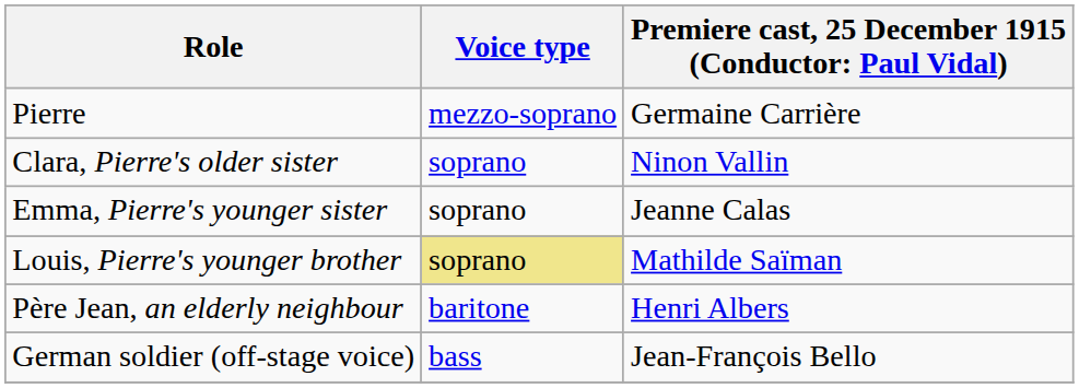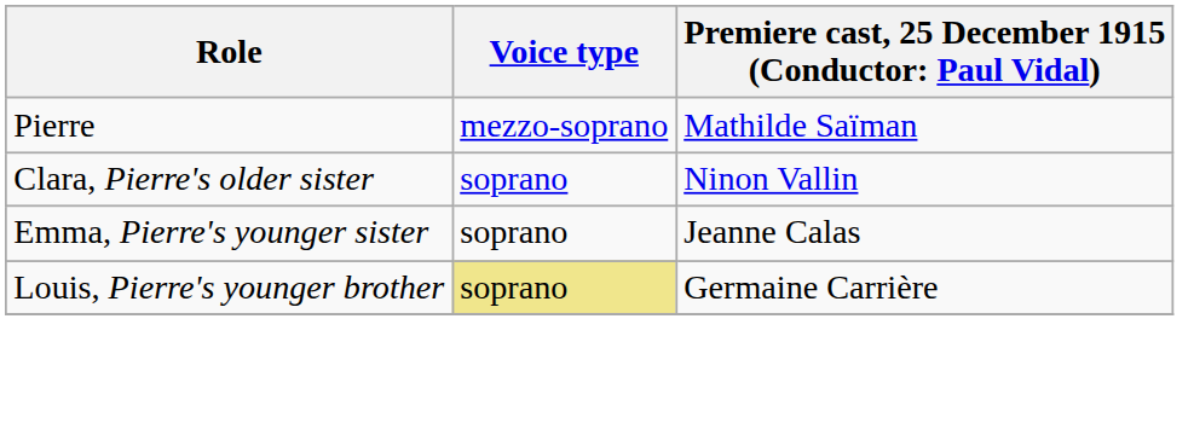 <table class="wikitable">
 <tr>
 <th>Role</th>
 <th><a href='#'>Voice type</a></th>
 <th>Premiere cast, 25 December 1915<br>(Conductor: <a href='#'>Paul Vidal</a>)</th>
 </tr>
 <tr>
 <td>Pierre</td>
 <td><a href='#'>mezzo-soprano</a></td>
-<td>Germaine Carrière</td>
+<td><a href='#'>Mathilde Saïman</a></td>
 </tr>
 <tr>
 <td>Clara, <em>Pierre's older sister</em></td>
 <td><a href='#'>soprano</a></td>
 <td><a href='#'>Ninon Vallin</a></td>
 </tr>
 <tr>
 <td>Emma, <em>Pierre's younger sister</em></td>
 <td>soprano</td>
 <td>Jeanne Calas</td>
 </tr>
 <tr>
 <td>Louis, <em>Pierre's younger brother</em></td>
 <td style="background: khaki;">soprano</td>
-<td><a href='#'>Mathilde Saïman</a></td>
-</tr>
-<tr>
-<td>Père Jean, <em>an elderly neighbour</em></td>
-<td><a href='#'>baritone</a></td>
-<td><a href='#'>Henri Albers</a></td>
-</tr>
-<tr>
-<td>German soldier (off-stage voice)</td>
-<td><a href='#'>bass</a></td>
-<td>Jean-François Bello</td>
+<td>Germaine Carrière</td>
 </tr>
 <tr>
 </tr>
 </table>
